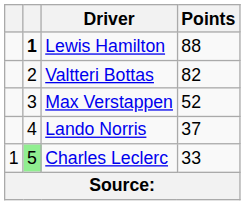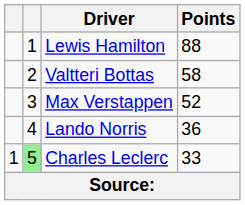 <table class="wikitable" style="font-size: 85%;">
 <tr>
 <th scope="col"></th>
 <th scope="col"></th>
 <th scope="col">Driver</th>
 <th scope="col">Points</th>
 </tr>
 <tr>
 <td align="left"></td>
-<td align="center"><strong>1</strong></td>
+<td align="center">1</td>
 <td data-sort-value="ham"> <a href='#'>Lewis Hamilton</a></td>
 <td align="left">88</td>
 </tr>
 <tr>
 <td align="left"></td>
 <td align="center">2</td>
 <td data-sort-value="bot"> <a href='#'>Valtteri Bottas</a></td>
-<td align="left">82</td>
+<td align="left">58</td>
 </tr>
 <tr>
 <td align="left"></td>
 <td align="center">3</td>
 <td data-sort-value="ver"> <a href='#'>Max Verstappen</a></td>
 <td align="left">52</td>
 </tr>
 <tr>
 <td align="left"></td>
 <td align="center">4</td>
 <td data-sort-value="nor"> <a href='#'>Lando Norris</a></td>
-<td align="left">37</td>
+<td align="left">36</td>
 </tr>
 <tr>
 <td align="left"> 1</td>
 <td align="center" style="background: lightgreen;">5</td>
 <td data-sort-value="lec"> <a href='#'>Charles Leclerc</a></td>
 <td align="left">33</td>
 </tr>
 <tr>
 <th colspan=4>Source:</th>
 </tr>
 </table>
